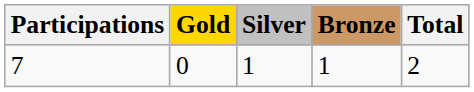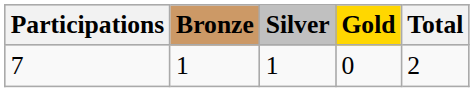 <table class="wikitable">
 <tr>
 <th>Participations</th>
+<th style="background:#c96">Bronze</th>
+<th style="background:silver">Silver</th>
 <th style="background:gold">Gold</th>
-<th style="background:silver">Silver</th>
-<th style="background:#c96">Bronze</th>
 <th>Total</th>
 </tr>
 <tr>
 <td>7</td>
-<td>0</td>
 <td>1</td>
 <td>1</td>
+<td>0</td>
 <td>2</td>
 </tr>
 </table>
